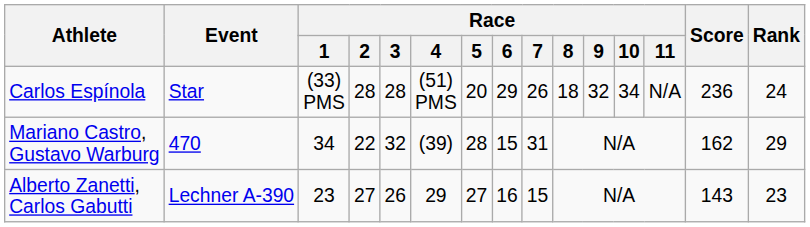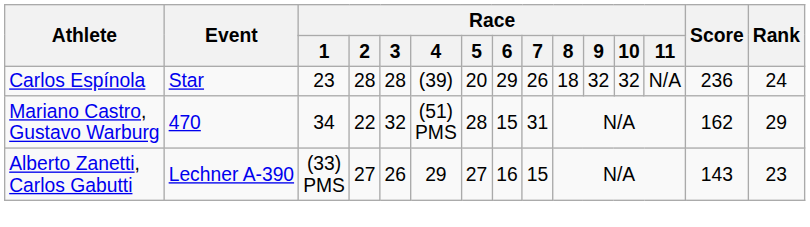 <table class=wikitable style="font-size:90%">
 <tr>
 <th rowspan="2">Athlete</th>
 <th rowspan="2">Event</th>
 <th colspan="11">Race</th>
 <th rowspan="2">Score</th>
 <th rowspan="2">Rank</th>
 </tr>
 <tr>
 <th width="15">1</th>
 <th width="15">2</th>
 <th width="15">3</th>
 <th width="15">4</th>
 <th width="15">5</th>
 <th width="15">6</th>
 <th width="15">7</th>
 <th width="15">8</th>
 <th width="15">9</th>
 <th width="15">10</th>
 <th width="15">11</th>
 </tr>
 <tr>
 <td><a href='#'>Carlos Espínola</a></td>
 <td><a href='#'>Star</a></td>
-<td align="center">(33)<br>PMS</td>
+<td align="center">23</td>
 <td align="center">28</td>
 <td align="center">28</td>
-<td align="center">(51)<br>PMS</td>
+<td align="center">(39)</td>
 <td align="center">20</td>
 <td align="center">29</td>
 <td align="center">26</td>
 <td align="center">18</td>
 <td align="center">32</td>
-<td align="center">34</td>
+<td align="center">32</td>
 <td align="center">N/A</td>
 <td align="center">236</td>
 <td align="center">24</td>
 </tr>
 <tr>
 <td><a href='#'>Mariano Castro</a>, <br> <a href='#'>Gustavo Warburg</a></td>
 <td><a href='#'>470</a></td>
 <td align="center">34</td>
 <td align="center">22</td>
 <td align="center">32</td>
-<td align="center">(39)</td>
+<td align="center">(51)<br>PMS</td>
 <td align="center">28</td>
 <td align="center">15</td>
 <td align="center">31</td>
 <td align="center" colspan=4>N/A</td>
 <td align="center">162</td>
 <td align="center">29</td>
 </tr>
 <tr>
 <td><a href='#'>Alberto Zanetti</a>, <br> <a href='#'>Carlos Gabutti</a></td>
 <td><a href='#'>Lechner A-390</a></td>
-<td align="center">23</td>
+<td align="center">(33)<br>PMS</td>
 <td align="center">27</td>
 <td align="center">26</td>
 <td align="center">29</td>
 <td align="center">27</td>
 <td align="center">16</td>
 <td align="center">15</td>
 <td align="center" colspan=4>N/A</td>
 <td align="center">143</td>
 <td align="center">23</td>
 </tr>
 </table>
